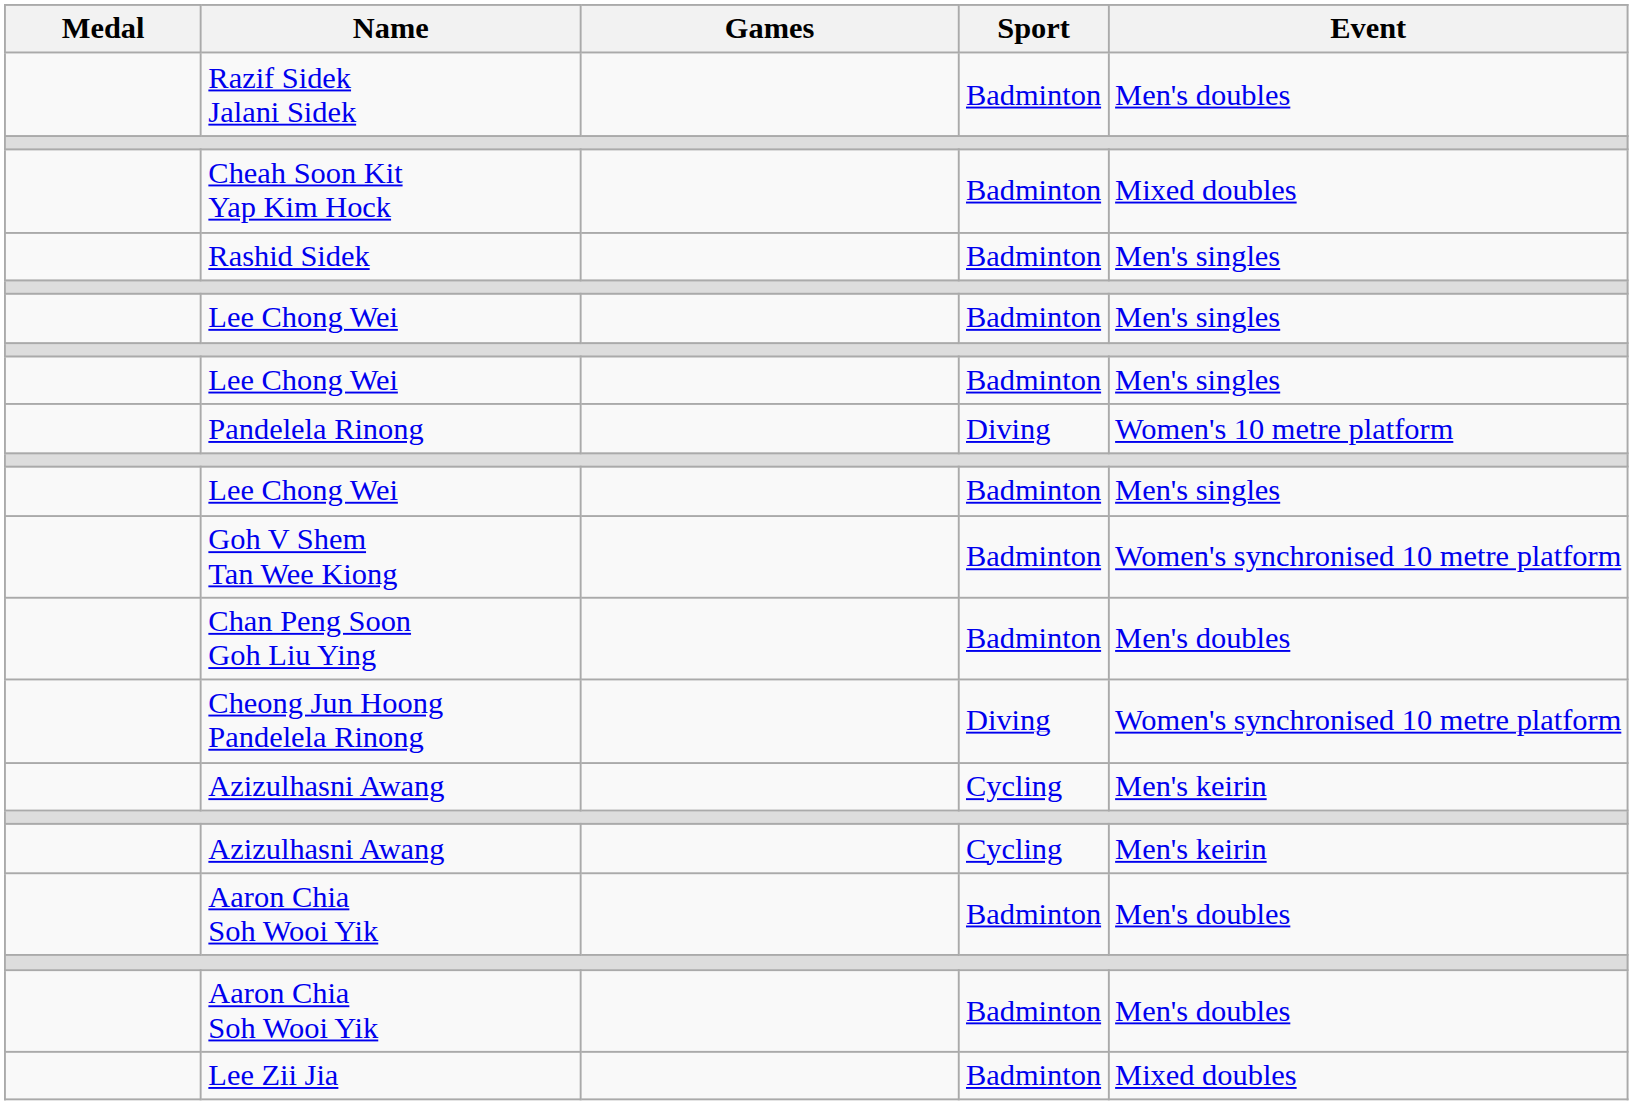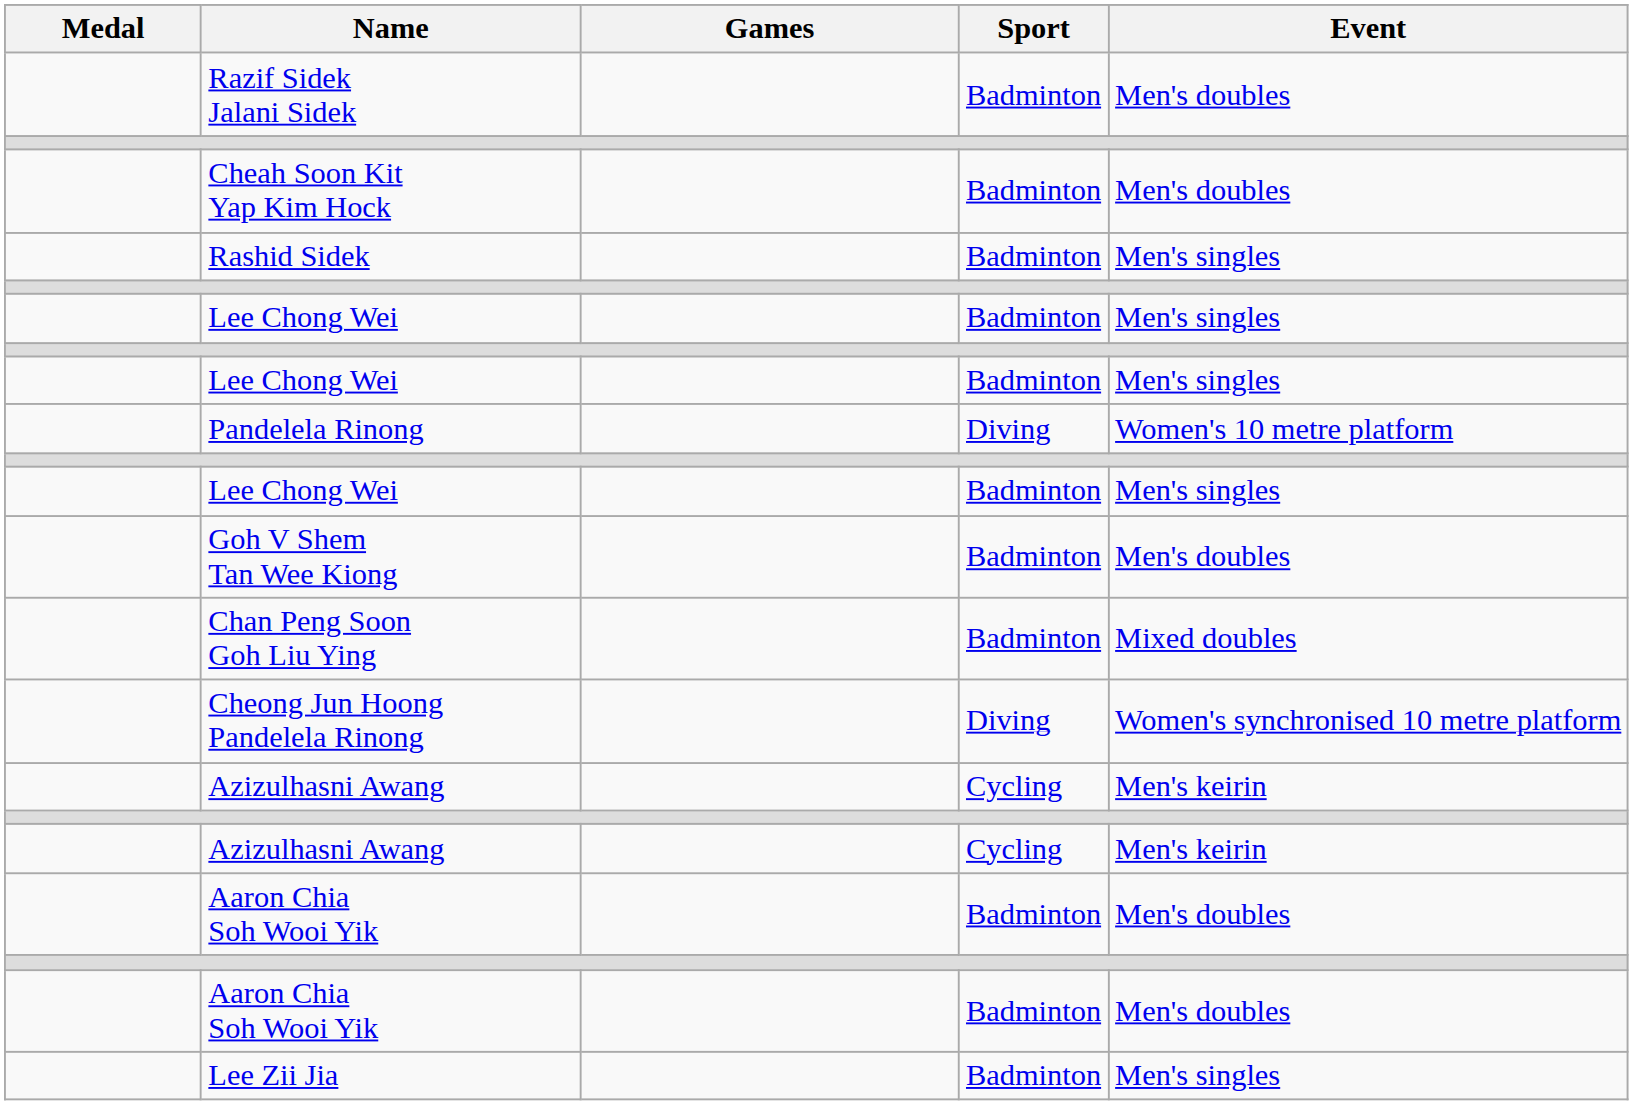 <table class="wikitable sortable">
 <tr>
 <th style="width:6em">Medal</th>
 <th style="width:12em">Name</th>
 <th style="width:12em">Games</th>
 <th>Sport</th>
 <th>Event</th>
 </tr>
 <tr>
 <td></td>
 <td><a href='#'>Razif Sidek</a><br><a href='#'>Jalani Sidek</a></td>
 <td></td>
 <td> <a href='#'>Badminton</a></td>
 <td><a href='#'>Men's doubles</a></td>
 </tr>
 <tr bgcolor=#DDDDDD>
 <td colspan=7></td>
 </tr>
 <tr>
 <td></td>
 <td><a href='#'>Cheah Soon Kit</a><br><a href='#'>Yap Kim Hock</a></td>
 <td></td>
 <td> <a href='#'>Badminton</a></td>
-<td><a href='#'>Mixed doubles</a></td>
+<td><a href='#'>Men's doubles</a></td>
 </tr>
 <tr>
 <td></td>
 <td><a href='#'>Rashid Sidek</a></td>
 <td></td>
 <td> <a href='#'>Badminton</a></td>
 <td><a href='#'>Men's singles</a></td>
 </tr>
 <tr bgcolor=#DDDDDD>
 <td colspan=7></td>
 </tr>
 <tr>
 <td></td>
 <td><a href='#'>Lee Chong Wei</a></td>
 <td></td>
 <td> <a href='#'>Badminton</a></td>
 <td><a href='#'>Men's singles</a></td>
 </tr>
 <tr bgcolor=#DDDDDD>
 <td colspan=7></td>
 </tr>
 <tr>
 <td></td>
 <td><a href='#'>Lee Chong Wei</a></td>
 <td></td>
 <td> <a href='#'>Badminton</a></td>
 <td><a href='#'>Men's singles</a></td>
 </tr>
 <tr>
 <td></td>
 <td><a href='#'>Pandelela Rinong</a></td>
 <td></td>
 <td> <a href='#'>Diving</a></td>
 <td><a href='#'>Women's 10 metre platform</a></td>
 </tr>
 <tr bgcolor=#DDDDDD>
 <td colspan=7></td>
 </tr>
 <tr>
 <td></td>
 <td><a href='#'>Lee Chong Wei</a></td>
 <td></td>
 <td> <a href='#'>Badminton</a></td>
 <td><a href='#'>Men's singles</a></td>
 </tr>
 <tr>
 <td></td>
 <td><a href='#'>Goh V Shem</a><br><a href='#'>Tan Wee Kiong</a></td>
 <td></td>
 <td> <a href='#'>Badminton</a></td>
-<td><a href='#'>Women's synchronised 10 metre platform</a></td>
+<td><a href='#'>Men's doubles</a></td>
 </tr>
 <tr>
 <td></td>
 <td><a href='#'>Chan Peng Soon</a><br><a href='#'>Goh Liu Ying</a></td>
 <td></td>
 <td> <a href='#'>Badminton</a></td>
-<td><a href='#'>Men's doubles</a></td>
+<td><a href='#'>Mixed doubles</a></td>
 </tr>
 <tr>
 <td></td>
 <td><a href='#'>Cheong Jun Hoong</a><br><a href='#'>Pandelela Rinong</a></td>
 <td></td>
 <td> <a href='#'>Diving</a></td>
 <td><a href='#'>Women's synchronised 10 metre platform</a></td>
 </tr>
 <tr>
 <td></td>
 <td><a href='#'>Azizulhasni Awang</a></td>
 <td></td>
 <td> <a href='#'>Cycling</a></td>
 <td><a href='#'>Men's keirin</a></td>
 </tr>
 <tr bgcolor=#DDDDDD>
 <td colspan=7></td>
 </tr>
 <tr>
 <td></td>
 <td><a href='#'>Azizulhasni Awang</a></td>
 <td></td>
 <td> <a href='#'>Cycling</a></td>
 <td><a href='#'>Men's keirin</a></td>
 </tr>
 <tr>
 <td></td>
 <td><a href='#'>Aaron Chia</a><br><a href='#'>Soh Wooi Yik</a></td>
 <td></td>
 <td> <a href='#'>Badminton</a></td>
 <td><a href='#'>Men's doubles</a></td>
 </tr>
 <tr bgcolor=#DDDDDD>
 <td colspan=7></td>
 </tr>
 <tr>
 <td></td>
 <td><a href='#'>Aaron Chia</a><br><a href='#'>Soh Wooi Yik</a></td>
 <td></td>
 <td> <a href='#'>Badminton</a></td>
 <td><a href='#'>Men's doubles</a></td>
 </tr>
 <tr>
 <td></td>
 <td><a href='#'>Lee Zii Jia</a></td>
 <td></td>
 <td> <a href='#'>Badminton</a></td>
-<td><a href='#'>Mixed doubles</a></td>
+<td><a href='#'>Men's singles</a></td>
 </tr>
 </table>
